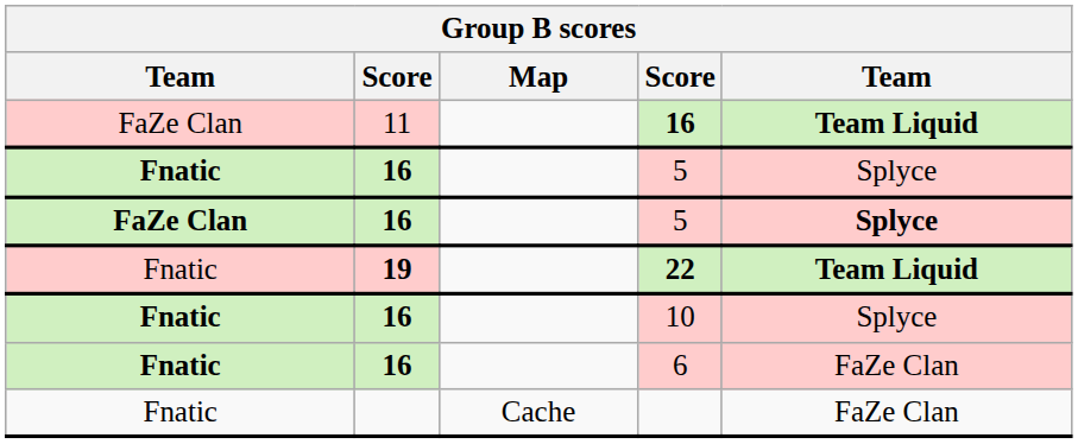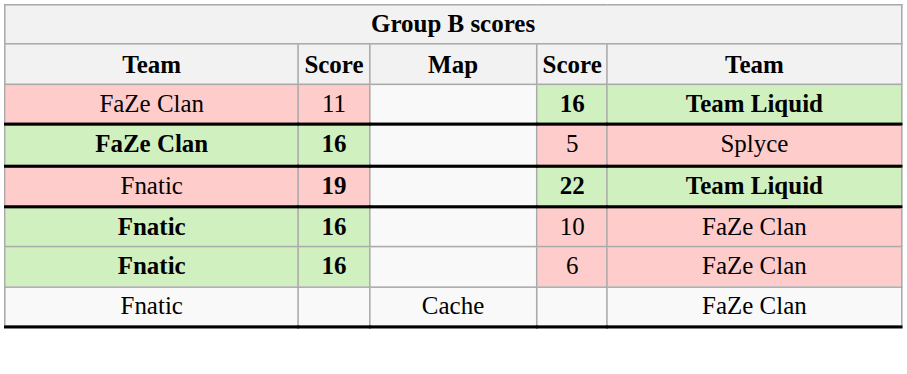 <table class="wikitable" style="text-align: center;">
 <tr>
 <th colspan=5>Group B scores</th>
 </tr>
 <tr>
 <th width="181px">Team</th>
 <th width="20px">Score</th>
 <th width="100px">Map</th>
 <th width="20px">Score</th>
 <th width="181px">Team</th>
 </tr>
 <tr style="text-align:center;border-width:0 0 2px 0; border-style:solid;border-color:black;">
 <td style="background: #FFCCCC;">FaZe Clan</td>
 <td style="background: #FFCCCC;">11</td>
 <td></td>
 <td style="background: #D0F0C0;"><strong>16</strong></td>
 <td style="background: #D0F0C0;"><strong>Team Liquid</strong></td>
 </tr>
 <tr style="text-align:center;border-width:0 0 2px 0; border-style:solid;border-color:black;">
-<td style="background: #D0F0C0;"><strong>Fnatic</strong></td>
+<td style="background: #D0F0C0;"><strong>FaZe Clan</strong></td>
 <td style="background: #D0F0C0;"><strong>16</strong></td>
 <td></td>
 <td style="background: #FFCCCC;">5</td>
 <td style="background: #FFCCCC;">Splyce</td>
-</tr>
-<tr style="text-align:center;border-width:0 0 2px 0; border-style:solid;border-color:black;">
-<td style="background: #D0F0C0;"><strong>FaZe Clan</strong></td>
-<td style="background: #D0F0C0;"><strong>16</strong></td>
-<td></td>
-<td style="background: #FFCCCC;">5</td>
-<td style="background: #FFCCCC;"><strong>Splyce</strong></td>
 </tr>
 <tr style="text-align:center;border-width:0 0 2px 0; border-style:solid;border-color:black;">
 <td style="background: #FFCCCC;">Fnatic</td>
 <td style="background: #FFCCCC;"><strong>19</strong></td>
 <td></td>
 <td style="background: #D0F0C0;"><strong>22</strong></td>
 <td style="background: #D0F0C0;"><strong>Team Liquid</strong></td>
 </tr>
 <tr>
 <td style="background: #D0F0C0;"><strong>Fnatic</strong></td>
 <td style="background: #D0F0C0;"><strong>16</strong></td>
 <td></td>
 <td style="background: #FFCCCC;">10</td>
-<td style="background: #FFCCCC;">Splyce</td>
+<td style="background: #FFCCCC;">FaZe Clan</td>
 </tr>
 <tr>
 <td style="background: #D0F0C0;"><strong>Fnatic</strong></td>
 <td style="background: #D0F0C0;"><strong>16</strong></td>
 <td></td>
 <td style="background: #FFCCCC;">6</td>
 <td style="background: #FFCCCC;">FaZe Clan</td>
 </tr>
 <tr style="text-align:center;border-width:0 0 2px 0; border-style:solid;border-color:black;">
 <td>Fnatic</td>
 <td></td>
 <td>Cache</td>
 <td></td>
 <td>FaZe Clan</td>
 </tr>
 </table>
